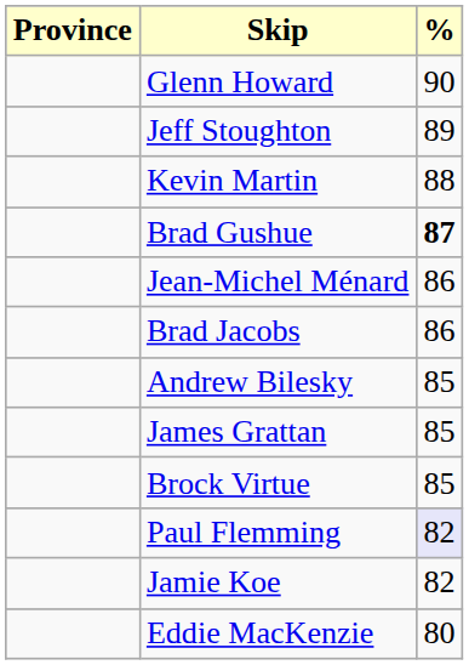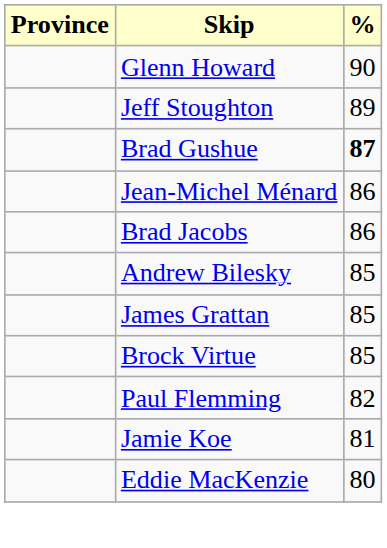 <table class="wikitable">
 <tr>
 <th style="background: #ffffcc;">Province</th>
 <th style="background: #ffffcc;">Skip</th>
 <th style="background: #ffffcc;">%</th>
 </tr>
 <tr>
 <td></td>
 <td><a href='#'>Glenn Howard</a></td>
 <td>90</td>
 </tr>
 <tr>
 <td></td>
 <td><a href='#'>Jeff Stoughton</a></td>
 <td>89</td>
-</tr>
-<tr>
-<td></td>
-<td><a href='#'>Kevin Martin</a></td>
-<td>88</td>
 </tr>
 <tr>
 <td></td>
 <td><a href='#'>Brad Gushue</a></td>
 <td><strong>87</strong></td>
 </tr>
 <tr>
 <td></td>
 <td><a href='#'>Jean-Michel Ménard</a></td>
 <td>86</td>
 </tr>
 <tr>
 <td></td>
 <td><a href='#'>Brad Jacobs</a></td>
 <td>86</td>
 </tr>
 <tr>
 <td></td>
 <td><a href='#'>Andrew Bilesky</a></td>
 <td>85</td>
 </tr>
 <tr>
 <td></td>
 <td><a href='#'>James Grattan</a></td>
 <td>85</td>
 </tr>
 <tr>
 <td></td>
 <td><a href='#'>Brock Virtue</a></td>
 <td>85</td>
 </tr>
 <tr>
 <td></td>
 <td><a href='#'>Paul Flemming</a></td>
-<td style="background: lavender;">82</td>
+<td>82</td>
 </tr>
 <tr>
 <td></td>
 <td><a href='#'>Jamie Koe</a></td>
-<td>82</td>
+<td>81</td>
 </tr>
 <tr>
 <td></td>
 <td><a href='#'>Eddie MacKenzie</a></td>
 <td>80</td>
 </tr>
 </table>
